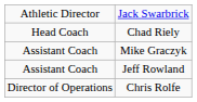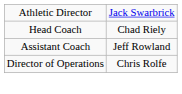 <table class="wikitable" style="text-align: center;">
 <tr>
 <td>Athletic Director</td>
 <td><a href='#'>Jack Swarbrick</a></td>
 </tr>
 <tr>
 <td>Head Coach</td>
 <td>Chad Riely</td>
 </tr>
 <tr>
 <td>Assistant Coach</td>
-<td>Mike Graczyk</td>
-</tr>
-<tr>
-<td>Assistant Coach</td>
 <td>Jeff Rowland</td>
 </tr>
 <tr>
 <td>Director of Operations</td>
 <td>Chris Rolfe</td>
 </tr>
 </table>
